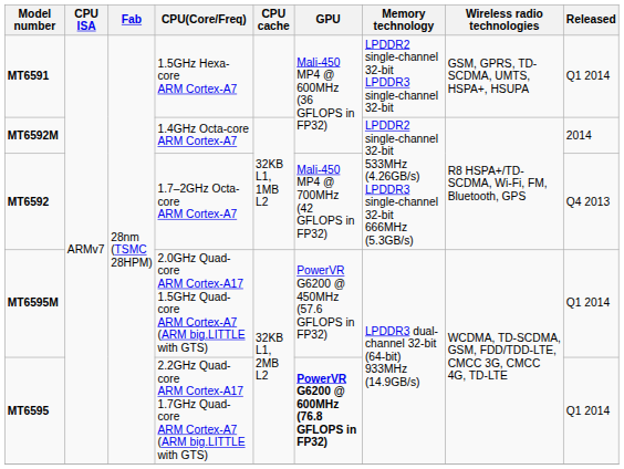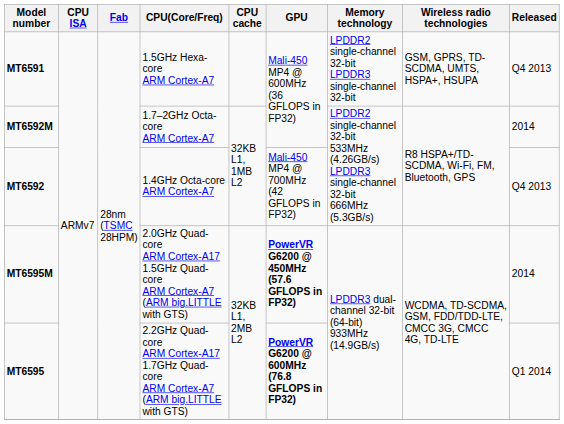 <table class="wikitable">
 <tr>
 <th>Model number</th>
 <th>CPU <a href='#'>ISA</a></th>
 <th><a href='#'>Fab</a></th>
 <th>CPU(Core/Freq)</th>
 <th>CPU cache</th>
 <th>GPU</th>
 <th>Memory <br>technology</th>
 <th>Wireless radio <br>technologies</th>
 <th>Released</th>
 </tr>
 <tr>
 <td><b>MT6591</b></td>
 <td rowspan=5>ARMv7</td>
 <td rowspan=5>28nm <br>(<a href='#'>TSMC</a> <br>28HPM)</td>
 <td>1.5GHz Hexa-core <br><a href='#'>ARM Cortex-A7</a></td>
 <td></td>
 <td rowspan=2><a href='#'>Mali-450</a> MP4 @ 600MHz<br>(36 GFLOPS in FP32)</td>
 <td><a href='#'>LPDDR2</a> single-channel 32-bit<br><a href='#'>LPDDR3</a> single-channel 32-bit</td>
 <td>GSM, GPRS, TD-SCDMA, UMTS, HSPA+, HSUPA</td>
-<td>Q1 2014</td>
+<td>Q4 2013</td>
 </tr>
 <tr>
 <td><b>MT6592M</b></td>
-<td>1.4GHz Octa-core <br><a href='#'>ARM Cortex-A7</a></td>
+<td>1.7–2GHz Octa-core <br><a href='#'>ARM Cortex-A7</a></td>
 <td rowspan=2>32KB L1, <br>1MB L2</td>
 <td rowspan=2><a href='#'>LPDDR2</a> single-channel 32-bit<br>533MHz (4.26GB/s)<br><a href='#'>LPDDR3</a> single-channel 32-bit<br>666MHz (5.3GB/s)</td>
 <td rowspan=2>R8 HSPA+/TD-SCDMA, Wi-Fi, FM, Bluetooth, GPS</td>
 <td>2014</td>
 </tr>
 <tr>
 <td><b>MT6592</b></td>
-<td>1.7–2GHz Octa-core <br><a href='#'>ARM Cortex-A7</a></td>
+<td>1.4GHz Octa-core <br><a href='#'>ARM Cortex-A7</a></td>
 <td><a href='#'>Mali-450</a> MP4 @ 700MHz<br>(42 GFLOPS in FP32)</td>
 <td>Q4 2013</td>
 </tr>
 <tr>
 <td><b>MT6595M</b></td>
 <td>2.0GHz Quad-core <br><a href='#'>ARM Cortex-A17</a> <br>1.5GHz Quad-core <br><a href='#'>ARM Cortex-A7</a> <br>(<a href='#'>ARM big.LITTLE</a> with GTS)</td>
 <td rowspan=2>32KB L1, <br>2MB L2</td>
-<td><a href='#'>PowerVR</a> G6200 @ 450MHz<br>(57.6 GFLOPS in FP32)</td>
+<td><strong><a href='#'>PowerVR</a> G6200 @ 450MHz<br>(57.6 GFLOPS in FP32)</strong></td>
 <td rowspan=2><a href='#'>LPDDR3</a> dual-channel 32-bit (64-bit)<br>933MHz (14.9GB/s)</td>
 <td rowspan=2>WCDMA, TD-SCDMA, GSM, FDD/TDD-LTE, CMCC 3G, CMCC 4G, TD-LTE</td>
-<td>Q1 2014</td>
+<td>2014</td>
 </tr>
 <tr>
 <td><b>MT6595</b></td>
 <td>2.2GHz Quad-core <br><a href='#'>ARM Cortex-A17</a> <br>1.7GHz Quad-core <br><a href='#'>ARM Cortex-A7</a> <br>(<a href='#'>ARM big.LITTLE</a> with GTS)</td>
 <td><strong><a href='#'>PowerVR</a> G6200 @ 600MHz<br>(76.8 GFLOPS in FP32)</strong></td>
 <td>Q1 2014</td>
 </tr>
 <tr>
 </tr>
 </table>
